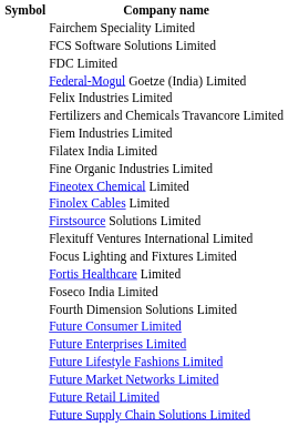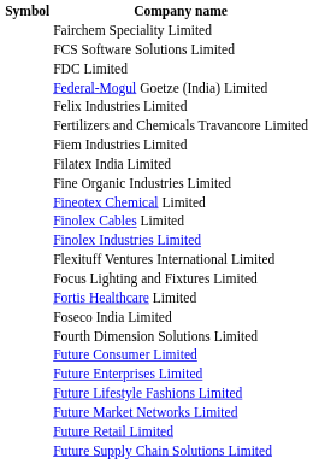 <table style="background:transparent;">
 <tr>
 <th>Symbol</th>
 <th>Company name</th>
 </tr>
 <tr>
 <td></td>
 <td>Fairchem Speciality Limited</td>
 </tr>
 <tr>
 <td></td>
 <td>FCS Software Solutions Limited</td>
 </tr>
 <tr>
 <td></td>
 <td>FDC Limited</td>
 </tr>
 <tr>
 <td></td>
 <td><a href='#'>Federal-Mogul</a> Goetze (India) Limited</td>
 </tr>
 <tr>
 <td></td>
 <td>Felix Industries Limited</td>
 </tr>
 <tr>
 <td></td>
 <td>Fertilizers and Chemicals Travancore Limited</td>
 </tr>
 <tr>
 <td></td>
 <td>Fiem Industries Limited</td>
 </tr>
 <tr>
 <td></td>
 <td>Filatex India Limited</td>
 </tr>
 <tr>
 <td></td>
 <td>Fine Organic Industries Limited</td>
 </tr>
 <tr>
 <td></td>
 <td><a href='#'>Fineotex Chemical</a> Limited</td>
 </tr>
 <tr>
 <td></td>
 <td><a href='#'>Finolex Cables</a> Limited</td>
 </tr>
 <tr>
 <td></td>
-<td><a href='#'>Firstsource</a> Solutions Limited</td>
+<td><a href='#'>Finolex Industries Limited</a></td>
 </tr>
 <tr>
 <td></td>
 <td>Flexituff Ventures International Limited</td>
 </tr>
 <tr>
 <td></td>
 <td>Focus Lighting and Fixtures Limited</td>
 </tr>
 <tr>
 <td></td>
 <td><a href='#'>Fortis Healthcare</a> Limited</td>
 </tr>
 <tr>
 <td></td>
 <td>Foseco India Limited</td>
 </tr>
 <tr>
 <td></td>
 <td>Fourth Dimension Solutions Limited</td>
 </tr>
 <tr>
 <td></td>
 <td><a href='#'>Future Consumer Limited</a></td>
 </tr>
 <tr>
 <td></td>
 <td><a href='#'>Future Enterprises Limited</a></td>
 </tr>
 <tr>
 <td></td>
 <td><a href='#'>Future Lifestyle Fashions Limited</a></td>
 </tr>
 <tr>
 <td></td>
 <td><a href='#'>Future Market Networks Limited</a></td>
 </tr>
 <tr>
 <td></td>
 <td><a href='#'>Future Retail Limited</a></td>
 </tr>
 <tr>
 <td></td>
 <td><a href='#'>Future Supply Chain Solutions Limited</a></td>
 </tr>
 <tr>
 </tr>
 </table>
